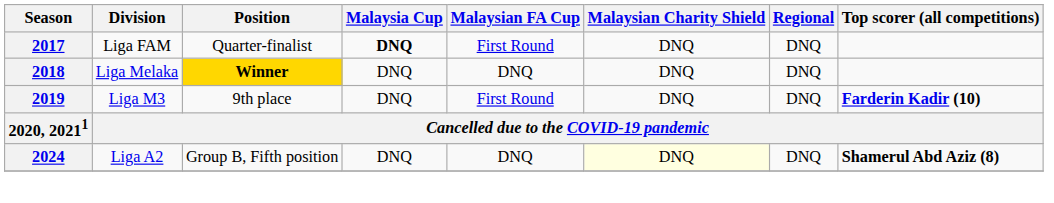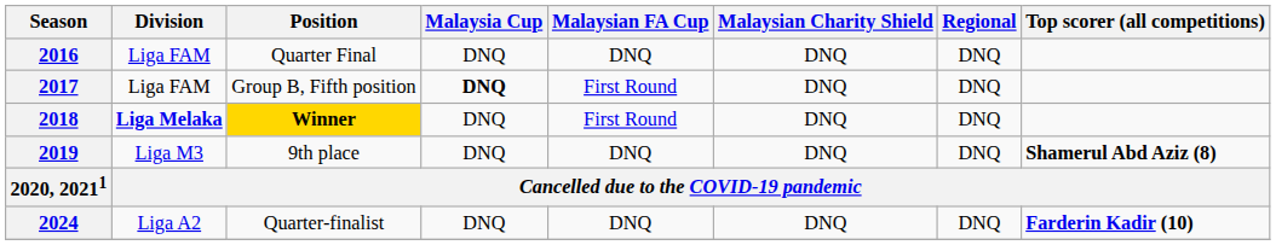 <table class="wikitable" style="font-size:89%;">
 <tr>
 <th>Season</th>
 <th>Division</th>
 <th>Position</th>
 <th><a href='#'>Malaysia Cup</a></th>
 <th><a href='#'>Malaysian FA Cup</a></th>
 <th><a href='#'>Malaysian Charity Shield</a></th>
 <th><a href='#'>Regional</a></th>
 <th>Top scorer (all competitions)</th>
 </tr>
 <tr>
+<th style="text-align:center;"><a href='#'>2016</a></th>
+<td style="text-align:center;"><a href='#'>Liga FAM</a></td>
+<td style="text-align:center;">Quarter Final</td>
+<td style="text-align:center;">DNQ</td>
+<td style="text-align:center;">DNQ</td>
+<td style="text-align:center;">DNQ</td>
+<td style="text-align:center;">DNQ</td>
+<td></td>
+</tr>
+<tr>
 <th style="text-align:center;"><a href='#'>2017</a></th>
 <td style="text-align:center;">Liga FAM</td>
-<td style="text-align:center;">Quarter-finalist</td>
+<td style="text-align:center;">Group B, Fifth position</td>
 <td style="text-align:center;"><strong>DNQ</strong></td>
 <td style="text-align:center;"><a href='#'>First Round</a></td>
 <td style="text-align:center;">DNQ</td>
 <td style="text-align:center;">DNQ</td>
 <td></td>
 </tr>
 <tr>
 <th style="text-align:center;"><a href='#'>2018</a></th>
-<td style="text-align:center;"><a href='#'>Liga Melaka</a></td>
+<td style="text-align:center;"><strong><a href='#'>Liga Melaka</a></strong></td>
 <td bgcolor=gold style="text-align:center;"><strong>Winner</strong></td>
 <td style="text-align:center;">DNQ</td>
-<td style="text-align:center;">DNQ</td>
+<td style="text-align:center;"><a href='#'>First Round</a></td>
 <td style="text-align:center;">DNQ</td>
 <td style="text-align:center;">DNQ</td>
 <td></td>
 </tr>
 <tr>
 <th style="text-align:center;"><a href='#'>2019</a></th>
 <td style="text-align:center;"><a href='#'>Liga M3</a></td>
 <td style="text-align:center;">9th place</td>
 <td style="text-align:center;">DNQ</td>
-<td style="text-align:center;"><a href='#'>First Round</a></td>
 <td style="text-align:center;">DNQ</td>
 <td style="text-align:center;">DNQ</td>
-<td><strong> <a href='#'>Farderin Kadir</a> (10)</strong></td>
+<td style="text-align:center;">DNQ</td>
+<td><strong> Shamerul Abd Aziz (8)</strong></td>
 </tr>
 <tr>
 <th style="text-align:center;">2020, 2021<sup>1</sup></th>
 <th colspan=7 align=center><em>Cancelled due to the <a href='#'>COVID-19 pandemic</a></em></th>
 </tr>
 <tr>
 <th style="text-align:center;"><a href='#'>2024</a></th>
 <td style="text-align:center;"><a href='#'>Liga A2</a></td>
-<td style="text-align:center;">Group B, Fifth position</td>
+<td style="text-align:center;">Quarter-finalist</td>
 <td style="text-align:center;">DNQ</td>
 <td style="text-align:center;">DNQ</td>
-<td style="background: lightyellow; text-align:center;">DNQ</td>
 <td style="text-align:center;">DNQ</td>
-<td><strong> Shamerul Abd Aziz (8)</strong></td>
+<td style="text-align:center;">DNQ</td>
+<td><strong> <a href='#'>Farderin Kadir</a> (10)</strong></td>
 </tr>
 <tr>
 </tr>
 </table>
